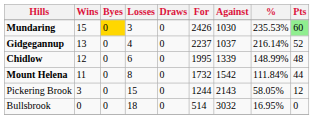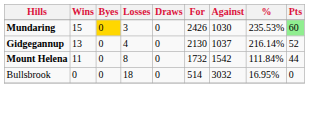 <table class="wikitable">
 <tr>
 <th style="color:crimson">Hills</th>
 <th style="color:crimson">Wins</th>
 <th style="color:crimson">Byes</th>
 <th style="color:crimson">Losses</th>
 <th style="color:crimson">Draws</th>
 <th style="color:crimson">For</th>
 <th style="color:crimson">Against</th>
 <th style="color:crimson">%</th>
 <th style="color:crimson">Pts</th>
 </tr>
 <tr>
 </tr>
 <tr>
 </tr>
 <tr>
 <td><strong>	Mundaring	</strong></td>
 <td>15</td>
 <td style="background: gold;">0</td>
 <td>3</td>
 <td>0</td>
 <td>2426</td>
 <td>1030</td>
 <td>235.53%</td>
 <td style="background: lightgreen;">60</td>
 </tr>
 <tr>
 <td><strong>	Gidgegannup	</strong></td>
 <td>13</td>
 <td>0</td>
 <td>4</td>
 <td>0</td>
-<td>2237</td>
+<td>2130</td>
 <td>1037</td>
 <td>216.14%</td>
 <td>52</td>
-</tr>
-<tr>
-<td><strong>	Chidlow	</strong></td>
-<td>12</td>
-<td>0</td>
-<td>6</td>
-<td>0</td>
-<td>1995</td>
-<td>1339</td>
-<td>148.99%</td>
-<td>48</td>
 </tr>
 <tr>
 <td><strong>	Mount Helena	</strong></td>
 <td>11</td>
 <td>0</td>
 <td>8</td>
 <td>0</td>
 <td>1732</td>
 <td>1542</td>
 <td>111.84%</td>
 <td>44</td>
-</tr>
-<tr>
-<td>Pickering Brook</td>
-<td>3</td>
-<td>0</td>
-<td>15</td>
-<td>0</td>
-<td>1244</td>
-<td>2143</td>
-<td>58.05%</td>
-<td>12</td>
 </tr>
 <tr>
 <td>Bullsbrook</td>
 <td>0</td>
 <td>0</td>
 <td>18</td>
 <td>0</td>
 <td>514</td>
 <td>3032</td>
 <td>16.95%</td>
 <td>0</td>
 </tr>
 <tr>
 </tr>
 </table>
